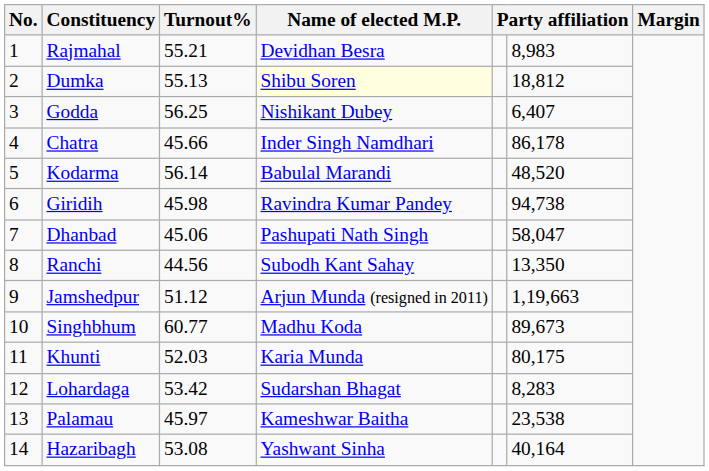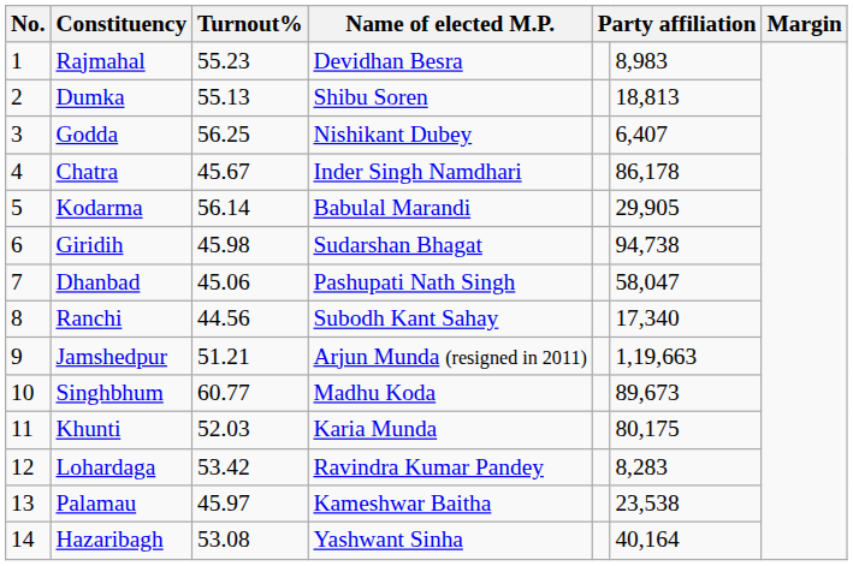 <table class="sortable wikitable">
 <tr>
 <th>No.</th>
 <th>Constituency</th>
 <th>Turnout%</th>
 <th>Name of elected M.P.</th>
 <th colspan=2>Party affiliation</th>
 <th>Margin</th>
 </tr>
 <tr>
 <td>1</td>
 <td><a href='#'>Rajmahal</a></td>
-<td>55.21</td>
+<td>55.23</td>
 <td><a href='#'>Devidhan Besra</a></td>
 <td></td>
 <td>8,983</td>
 </tr>
 <tr>
 <td>2</td>
 <td><a href='#'>Dumka</a></td>
 <td>55.13</td>
-<td style="background: lightyellow;"><a href='#'>Shibu Soren</a></td>
+<td><a href='#'>Shibu Soren</a></td>
 <td></td>
-<td>18,812</td>
+<td>18,813</td>
 </tr>
 <tr>
 <td>3</td>
 <td><a href='#'>Godda</a></td>
 <td>56.25</td>
 <td><a href='#'>Nishikant Dubey</a></td>
 <td></td>
 <td>6,407</td>
 </tr>
 <tr>
 <td>4</td>
 <td><a href='#'>Chatra</a></td>
-<td>45.66</td>
+<td>45.67</td>
 <td><a href='#'>Inder Singh Namdhari</a></td>
 <td></td>
 <td>86,178</td>
 </tr>
 <tr>
 <td>5</td>
 <td><a href='#'>Kodarma</a></td>
 <td>56.14</td>
 <td><a href='#'>Babulal Marandi</a></td>
 <td></td>
-<td>48,520</td>
+<td>29,905</td>
 </tr>
 <tr>
 <td>6</td>
 <td><a href='#'>Giridih</a></td>
 <td>45.98</td>
-<td><a href='#'>Ravindra Kumar Pandey</a></td>
+<td><a href='#'>Sudarshan Bhagat</a></td>
 <td></td>
 <td>94,738</td>
 </tr>
 <tr>
 <td>7</td>
 <td><a href='#'>Dhanbad</a></td>
 <td>45.06</td>
 <td><a href='#'>Pashupati Nath Singh</a></td>
 <td></td>
 <td>58,047</td>
 </tr>
 <tr>
 <td>8</td>
 <td><a href='#'>Ranchi</a></td>
 <td>44.56</td>
 <td><a href='#'>Subodh Kant Sahay</a></td>
 <td></td>
-<td>13,350</td>
+<td>17,340</td>
 </tr>
 <tr>
 <td>9</td>
 <td><a href='#'>Jamshedpur</a></td>
-<td>51.12</td>
+<td>51.21</td>
 <td><a href='#'>Arjun Munda</a> <small>(resigned in 2011)</small></td>
 <td></td>
 <td>1,19,663</td>
 </tr>
 <tr>
 <td>10</td>
 <td><a href='#'>Singhbhum</a></td>
 <td>60.77</td>
 <td><a href='#'>Madhu Koda</a></td>
 <td></td>
 <td>89,673</td>
 </tr>
 <tr>
 <td>11</td>
 <td><a href='#'>Khunti</a></td>
 <td>52.03</td>
 <td><a href='#'>Karia Munda</a></td>
 <td></td>
 <td>80,175</td>
 </tr>
 <tr>
 <td>12</td>
 <td><a href='#'>Lohardaga</a></td>
 <td>53.42</td>
-<td><a href='#'>Sudarshan Bhagat</a></td>
+<td><a href='#'>Ravindra Kumar Pandey</a></td>
 <td></td>
 <td>8,283</td>
 </tr>
 <tr>
 <td>13</td>
 <td><a href='#'>Palamau</a></td>
 <td>45.97</td>
 <td><a href='#'>Kameshwar Baitha</a></td>
 <td></td>
 <td>23,538</td>
 </tr>
 <tr>
 <td>14</td>
 <td><a href='#'>Hazaribagh</a></td>
 <td>53.08</td>
 <td><a href='#'>Yashwant Sinha</a></td>
 <td></td>
 <td>40,164</td>
 </tr>
 </table>
